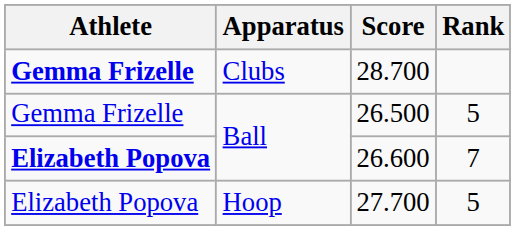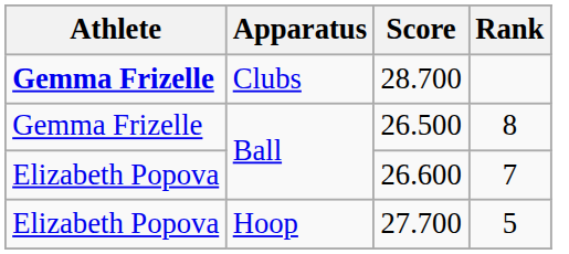 <table class=wikitable style=font-size:90%;text-align:center>
 <tr>
 <th>Athlete</th>
 <th>Apparatus</th>
 <th>Score</th>
 <th>Rank</th>
 </tr>
 <tr align=center>
 <td align=left><strong><a href='#'>Gemma Frizelle</a></strong></td>
 <td align=left><a href='#'>Clubs</a></td>
 <td>28.700</td>
 <td></td>
 </tr>
 <tr>
 <td align=left><a href='#'>Gemma Frizelle</a></td>
 <td align=left rowspan=2><a href='#'>Ball</a></td>
 <td>26.500</td>
-<td>5</td>
+<td>8</td>
 </tr>
 <tr>
-<td align=left><strong><a href='#'>Elizabeth Popova</a></strong></td>
+<td align=left><a href='#'>Elizabeth Popova</a></td>
 <td>26.600</td>
 <td>7</td>
 </tr>
 <tr>
 <td align=left><a href='#'>Elizabeth Popova</a></td>
 <td align=left><a href='#'>Hoop</a></td>
 <td>27.700</td>
 <td>5</td>
 </tr>
 </table>
